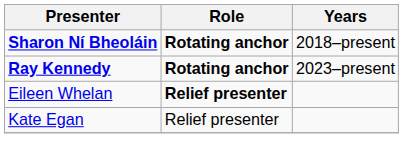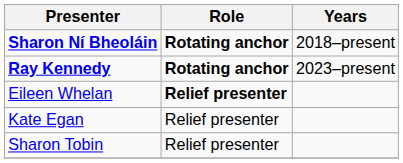 <table class="wikitable">
 <tr>
 <th>Presenter</th>
 <th>Role</th>
 <th>Years</th>
 </tr>
 <tr>
 <td><strong><a href='#'>Sharon Ní Bheoláin</a></strong></td>
 <td><strong>Rotating anchor</strong></td>
 <td>2018–present</td>
 </tr>
 <tr>
 <td><strong><a href='#'>Ray Kennedy</a></strong></td>
 <td><strong>Rotating anchor</strong></td>
 <td>2023–present</td>
 </tr>
 <tr>
 <td><a href='#'>Eileen Whelan</a></td>
 <td><strong>Relief presenter</strong></td>
 <td></td>
 </tr>
 <tr>
 <td><a href='#'>Kate Egan</a></td>
 <td>Relief presenter</td>
 <td></td>
 </tr>
 <tr>
+<td><a href='#'>Sharon Tobin</a></td>
+<td>Relief presenter</td>
+<td></td>
+</tr>
+<tr>
 </tr>
 </table>
